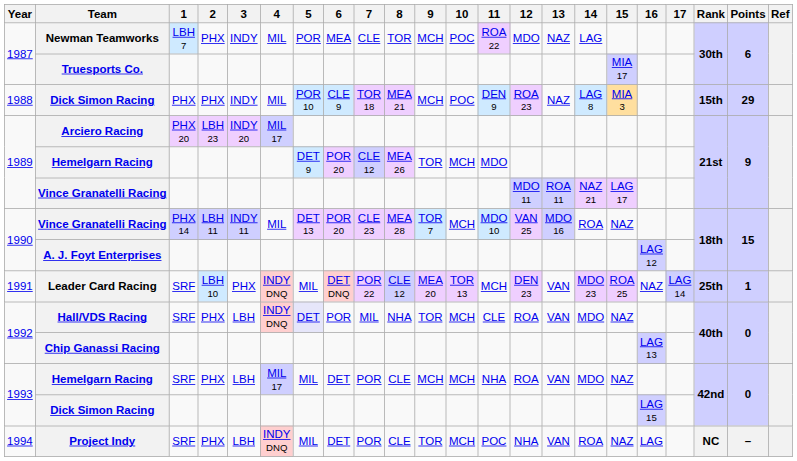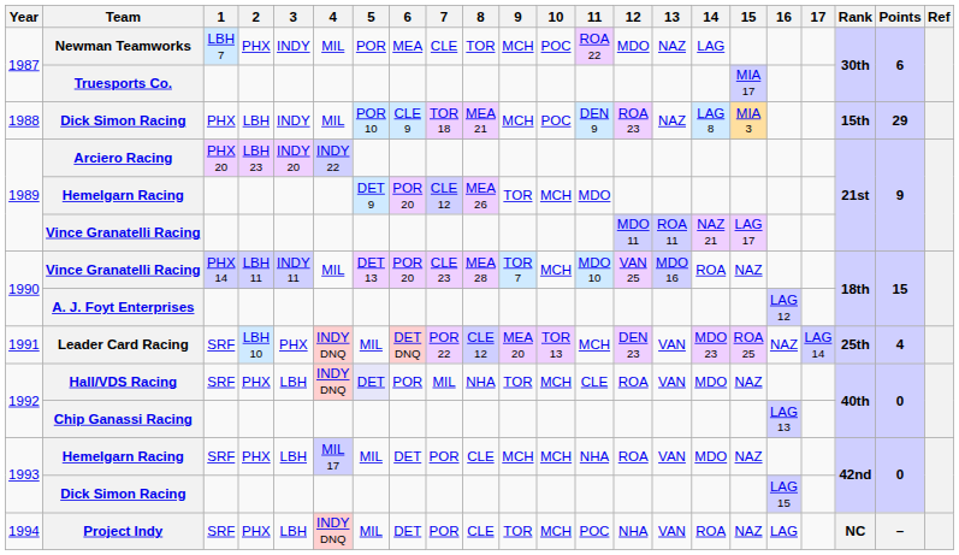 <table class="wikitable" style="text-align:center; font-size:90%">
 <tr>
 <th>Year</th>
 <th>Team</th>
 <th>1</th>
 <th>2</th>
 <th>3</th>
 <th>4</th>
 <th>5</th>
 <th>6</th>
 <th>7</th>
 <th>8</th>
 <th>9</th>
 <th>10</th>
 <th>11</th>
 <th>12</th>
 <th>13</th>
 <th>14</th>
 <th>15</th>
 <th>16</th>
 <th>17</th>
 <th>Rank</th>
 <th>Points</th>
 <th>Ref</th>
 </tr>
 <tr>
 <td rowspan=2><a href='#'>1987</a></td>
 <th>Newman Teamworks</th>
 <td style="background:#CFEAFF;"><a href='#'>LBH</a><br><small>7</small></td>
 <td><a href='#'>PHX</a><br><small></small></td>
 <td><a href='#'>INDY</a><br><small></small></td>
 <td><a href='#'>MIL</a><br><small></small></td>
 <td><a href='#'>POR</a><br><small></small></td>
 <td><a href='#'>MEA</a><br><small></small></td>
 <td><a href='#'>CLE</a><br><small></small></td>
 <td><a href='#'>TOR</a><br><small></small></td>
 <td><a href='#'>MCH</a><br><small></small></td>
 <td><a href='#'>POC</a><br><small></small></td>
 <td style="background:#EFCFFF;"><a href='#'>ROA</a><br><small>22</small></td>
 <td><a href='#'>MDO</a><br><small></small></td>
 <td><a href='#'>NAZ</a><br><small></small></td>
 <td><a href='#'>LAG</a><br><small></small></td>
 <td></td>
 <td></td>
 <td></td>
 <td rowspan=2 style="background:#CFCFFF;"><strong>30th</strong></td>
 <td rowspan=2 style="background:#CFCFFF;"><strong>6</strong></td>
 <th rowspan=2></th>
 </tr>
 <tr>
 <th><a href='#'>Truesports Co.</a></th>
 <td></td>
 <td></td>
 <td></td>
 <td></td>
 <td></td>
 <td></td>
 <td></td>
 <td></td>
 <td></td>
 <td></td>
 <td></td>
 <td></td>
 <td></td>
 <td></td>
 <td style="background:#CFCFFF;"><a href='#'>MIA</a><br><small>17</small></td>
 <td></td>
 <td></td>
 </tr>
 <tr>
 <td><a href='#'>1988</a></td>
 <th><a href='#'>Dick Simon Racing</a></th>
 <td><a href='#'>PHX</a><br><small></small></td>
-<td><a href='#'>PHX</a><br><small></small></td>
+<td><a href='#'>LBH</a><br><small></small></td>
 <td><a href='#'>INDY</a><br><small></small></td>
 <td><a href='#'>MIL</a><br><small></small></td>
 <td style="background:#CFEAFF;"><a href='#'>POR</a><br><small>10</small></td>
 <td style="background:#CFEAFF;"><a href='#'>CLE</a><br><small>9</small></td>
 <td style="background:#EFCFFF;"><a href='#'>TOR</a><br><small>18</small></td>
 <td style="background:#EFCFFF;"><a href='#'>MEA</a><br><small>21</small></td>
 <td><a href='#'>MCH</a><br><small></small></td>
 <td><a href='#'>POC</a><br><small></small></td>
 <td style="background:#CFEAFF;"><a href='#'>DEN</a><br><small>9</small></td>
 <td style="background:#EFCFFF;"><a href='#'>ROA</a><br><small>23</small></td>
 <td><a href='#'>NAZ</a><br><small></small></td>
 <td style="background:#CFEAFF;"><a href='#'>LAG</a><br><small>8</small></td>
 <td style="background:#FFDF9F;"><a href='#'>MIA</a><br><small>3</small></td>
 <td></td>
 <td></td>
 <td style="background:#CFCFFF;"><strong>15th</strong></td>
 <td style="background:#CFCFFF;"><strong>29</strong></td>
 <th></th>
 </tr>
 <tr>
 <td rowspan=3><a href='#'>1989</a></td>
 <th><a href='#'>Arciero Racing</a></th>
 <td style="background:#EFCFFF;"><a href='#'>PHX</a><br><small>20</small></td>
 <td style="background:#EFCFFF;"><a href='#'>LBH</a><br><small>23</small></td>
 <td style="background:#EFCFFF;"><a href='#'>INDY</a><br><small>20</small></td>
-<td style="background:#CFCFFF;"><a href='#'>MIL</a><br><small>17</small></td>
+<td style="background:#CFCFFF;"><a href='#'>INDY</a><br><small>22</small></td>
 <td></td>
 <td></td>
 <td></td>
 <td></td>
 <td></td>
 <td></td>
 <td></td>
 <td></td>
 <td></td>
 <td></td>
 <td></td>
 <td></td>
 <td></td>
 <td rowspan=3 style="background:#CFCFFF;"><strong>21st</strong></td>
 <td rowspan=3 style="background:#CFCFFF;"><strong>9</strong></td>
 <th rowspan=3></th>
 </tr>
 <tr>
 <th><a href='#'>Hemelgarn Racing</a></th>
 <td></td>
 <td></td>
 <td></td>
 <td></td>
 <td style="background:#CFEAFF;"><a href='#'>DET</a><br><small>9</small></td>
 <td style="background:#EFCFFF;"><a href='#'>POR</a><br><small>20</small></td>
 <td style="background:#CFCFFF;"><a href='#'>CLE</a><br><small>12</small></td>
 <td style="background:#EFCFFF;"><a href='#'>MEA</a><br><small>26</small></td>
 <td><a href='#'>TOR</a><br><small></small></td>
 <td><a href='#'>MCH</a><br><small></small></td>
 <td><a href='#'>MDO</a><br><small></small></td>
 <td></td>
 <td></td>
 <td></td>
 <td></td>
 <td></td>
 <td></td>
 </tr>
 <tr>
 <th><a href='#'>Vince Granatelli Racing</a></th>
 <td></td>
 <td></td>
 <td></td>
 <td></td>
 <td></td>
 <td></td>
 <td></td>
 <td></td>
 <td></td>
 <td></td>
 <td></td>
 <td style="background:#CFCFFF;"><a href='#'>MDO</a><br><small>11</small></td>
 <td style="background:#CFCFFF;"><a href='#'>ROA</a><br><small>11</small></td>
 <td style="background:#EFCFFF;"><a href='#'>NAZ</a><br><small>21</small></td>
 <td style="background:#EFCFFF;"><a href='#'>LAG</a><br><small>17</small></td>
 <td></td>
 <td></td>
 </tr>
 <tr>
 <td rowspan=2><a href='#'>1990</a></td>
 <th><a href='#'>Vince Granatelli Racing</a></th>
 <td style="background:#CFCFFF;"><a href='#'>PHX</a><br><small>14</small></td>
 <td style="background:#CFCFFF;"><a href='#'>LBH</a><br><small>11</small></td>
 <td style="background:#CFCFFF;"><a href='#'>INDY</a><br><small>11</small></td>
 <td><a href='#'>MIL</a><br><small></small></td>
 <td style="background:#EFCFFF;"><a href='#'>DET</a><br><small>13</small></td>
 <td style="background:#EFCFFF;"><a href='#'>POR</a><br><small>20</small></td>
 <td style="background:#EFCFFF;"><a href='#'>CLE</a><br><small>23</small></td>
 <td style="background:#EFCFFF;"><a href='#'>MEA</a><br><small>28</small></td>
 <td style="background:#CFEAFF;"><a href='#'>TOR</a><br><small>7</small></td>
 <td><a href='#'>MCH</a><br><small></small></td>
 <td style="background:#CFEAFF;"><a href='#'>MDO</a><br><small>10</small></td>
 <td style="background:#EFCFFF;"><a href='#'>VAN</a><br><small>25</small></td>
 <td style="background:#CFCFFF;"><a href='#'>MDO</a><br><small>16</small></td>
 <td><a href='#'>ROA</a><br><small></small></td>
 <td><a href='#'>NAZ</a><br><small></small></td>
 <td></td>
 <td></td>
 <td rowspan=2 style="background:#CFCFFF;"><strong>18th</strong></td>
 <td rowspan=2 style="background:#CFCFFF;"><strong>15</strong></td>
 <th rowspan=2></th>
 </tr>
 <tr>
 <th><a href='#'>A. J. Foyt Enterprises</a></th>
 <td></td>
 <td></td>
 <td></td>
 <td></td>
 <td></td>
 <td></td>
 <td></td>
 <td></td>
 <td></td>
 <td></td>
 <td></td>
 <td></td>
 <td></td>
 <td></td>
 <td></td>
 <td style="background:#CFCFFF;"><a href='#'>LAG</a><br><small>12</small></td>
 <td></td>
 </tr>
 <tr>
 <td><a href='#'>1991</a></td>
 <th>Leader Card Racing</th>
 <td><a href='#'>SRF</a><br><small></small></td>
 <td style="background:#CFEAFF;"><a href='#'>LBH</a><br><small>10</small></td>
 <td><a href='#'>PHX</a><br><small></small></td>
 <td style="background:#FFCFCF;"><a href='#'>INDY</a><br><small>DNQ</small></td>
 <td><a href='#'>MIL</a><br><small></small></td>
 <td style="background:#FFCFCF;"><a href='#'>DET</a><br><small>DNQ</small></td>
 <td style="background:#EFCFFF;"><a href='#'>POR</a><br><small>22</small></td>
 <td style="background:#CFCFFF;"><a href='#'>CLE</a><br><small>12</small></td>
 <td style="background:#EFCFFF;"><a href='#'>MEA</a><br><small>20</small></td>
 <td style="background:#EFCFFF;"><a href='#'>TOR</a><br><small>13</small></td>
 <td><a href='#'>MCH</a><br><small></small></td>
 <td style="background:#EFCFFF;"><a href='#'>DEN</a><br><small>23</small></td>
 <td><a href='#'>VAN</a><br><small></small></td>
 <td style="background:#EFCFFF;"><a href='#'>MDO</a><br><small>23</small></td>
 <td style="background:#EFCFFF;"><a href='#'>ROA</a><br><small>25</small></td>
 <td><a href='#'>NAZ</a><br><small></small></td>
 <td style="background:#CFCFFF;"><a href='#'>LAG</a><br><small>14</small></td>
 <td style="background:#CFCFFF;"><strong>25th</strong></td>
-<td style="background:#CFCFFF;"><strong>1</strong></td>
+<td style="background:#CFCFFF;"><strong>4</strong></td>
 <th></th>
 </tr>
 <tr>
 <td rowspan="2"><a href='#'>1992</a></td>
 <th><a href='#'>Hall/VDS Racing</a></th>
 <td><a href='#'>SRF</a><br><small></small></td>
 <td><a href='#'>PHX</a><br><small></small></td>
 <td><a href='#'>LBH</a><br><small></small></td>
 <td style="background:#FFCFCF;"><a href='#'>INDY</a><br><small>DNQ</small></td>
 <td style="background: lavender;"><a href='#'>DET</a><br><small></small></td>
 <td><a href='#'>POR</a><br><small></small></td>
 <td><a href='#'>MIL</a><br><small></small></td>
 <td><a href='#'>NHA</a><br><small></small></td>
 <td><a href='#'>TOR</a><br><small></small></td>
 <td><a href='#'>MCH</a><br><small></small></td>
 <td><a href='#'>CLE</a><br><small></small></td>
 <td><a href='#'>ROA</a><br><small></small></td>
 <td><a href='#'>VAN</a><br><small></small></td>
 <td><a href='#'>MDO</a><br><small></small></td>
 <td><a href='#'>NAZ</a><br><small></small></td>
 <td></td>
 <td></td>
 <td rowspan="2" style="background:#CFCFFF;"><strong>40th</strong></td>
 <td rowspan="2" style="background:#CFCFFF;"><strong>0</strong></td>
 <th rowspan=2></th>
 </tr>
 <tr>
 <th><a href='#'>Chip Ganassi Racing</a></th>
 <td></td>
 <td></td>
 <td></td>
 <td></td>
 <td></td>
 <td></td>
 <td></td>
 <td></td>
 <td></td>
 <td></td>
 <td></td>
 <td></td>
 <td></td>
 <td></td>
 <td></td>
 <td style="background:#CFCFFF;"><a href='#'>LAG</a><br><small>13</small></td>
 <td></td>
 </tr>
 <tr>
 <td rowspan="2"><a href='#'>1993</a></td>
 <th><a href='#'>Hemelgarn Racing</a></th>
 <td><a href='#'>SRF</a><br><small></small></td>
 <td><a href='#'>PHX</a><br><small></small></td>
 <td><a href='#'>LBH</a><br><small></small></td>
 <td style="background:#CFCFFF;"><a href='#'>MIL</a><br><small>17</small></td>
 <td><a href='#'>MIL</a><br><small></small></td>
 <td><a href='#'>DET</a><br><small></small></td>
 <td><a href='#'>POR</a><br><small></small></td>
 <td><a href='#'>CLE</a><br><small></small></td>
 <td><a href='#'>MCH</a><br><small></small></td>
 <td><a href='#'>MCH</a><br><small></small></td>
 <td><a href='#'>NHA</a><br><small></small></td>
 <td><a href='#'>ROA</a><br><small></small></td>
 <td><a href='#'>VAN</a><br><small></small></td>
 <td><a href='#'>MDO</a><br><small></small></td>
 <td><a href='#'>NAZ</a><br><small></small></td>
 <td></td>
 <td></td>
 <td rowspan="2" style="background:#CFCFFF;"><strong>42nd</strong></td>
 <td rowspan="2" style="background:#CFCFFF;"><strong>0</strong></td>
 <th rowspan=2></th>
 </tr>
 <tr>
 <th><a href='#'>Dick Simon Racing</a></th>
 <td></td>
 <td></td>
 <td></td>
 <td></td>
 <td></td>
 <td></td>
 <td></td>
 <td></td>
 <td></td>
 <td></td>
 <td></td>
 <td></td>
 <td></td>
 <td></td>
 <td></td>
 <td style="background:#CFCFFF;"><a href='#'>LAG</a><br><small>15</small></td>
 <td></td>
 </tr>
 <tr>
 <td><a href='#'>1994</a></td>
 <th><a href='#'>Project Indy</a></th>
 <td><a href='#'>SRF</a></td>
 <td><a href='#'>PHX</a><br><small></small></td>
 <td><a href='#'>LBH</a><br><small></small></td>
 <td style="background:#FFCFCF;"><a href='#'>INDY</a><br><small>DNQ</small></td>
 <td><a href='#'>MIL</a><br><small></small></td>
 <td><a href='#'>DET</a><br><small></small></td>
 <td><a href='#'>POR</a><br><small></small></td>
 <td><a href='#'>CLE</a><br><small></small></td>
 <td><a href='#'>TOR</a><br><small></small></td>
 <td><a href='#'>MCH</a><br><small></small></td>
 <td><a href='#'>POC</a><br><small></small></td>
 <td><a href='#'>NHA</a><br><small></small></td>
 <td><a href='#'>VAN</a><br><small></small></td>
 <td><a href='#'>ROA</a><br><small></small></td>
 <td><a href='#'>NAZ</a><br><small></small></td>
 <td><a href='#'>LAG</a><br><small></small></td>
 <td></td>
 <th>NC</th>
 <th>–</th>
 <th></th>
 </tr>
 </table>
